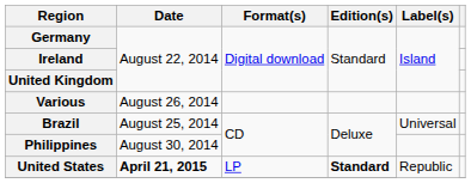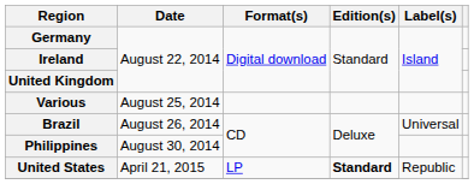 <table class="wikitable plainrowheaders">
 <tr>
 <th scope="col">Region</th>
 <th scope="col">Date</th>
 <th scope="col">Format(s)</th>
 <th scope="col">Edition(s)</th>
 <th scope="col">Label(s)</th>
 <th scope="col"></th>
 </tr>
 <tr>
 <th scope="row">Germany</th>
 <td rowspan="3">August 22, 2014</td>
 <td rowspan="3"><a href='#'>Digital download</a></td>
 <td rowspan="3">Standard</td>
 <td rowspan="3"><a href='#'>Island</a></td>
 <td align="center"></td>
 </tr>
 <tr>
 <th scope="row">Ireland</th>
 <td align="center"></td>
 </tr>
 <tr>
 <th scope="row">United Kingdom</th>
 <td align="center"></td>
 </tr>
 <tr>
 <th scope="row">Various</th>
-<td>August 26, 2014</td>
+<td>August 25, 2014</td>
 <td></td>
 <td></td>
 <td></td>
 <td align="center"></td>
 </tr>
 <tr>
 <th scope="row">Brazil</th>
-<td>August 25, 2014</td>
+<td>August 26, 2014</td>
 <td rowspan="2">CD</td>
 <td rowspan="2">Deluxe</td>
 <td>Universal</td>
 <td align="center"></td>
 </tr>
 <tr>
 <th scope="row">Philippines</th>
 <td>August 30, 2014</td>
 <td></td>
 <td align="center"></td>
 </tr>
 <tr>
 <th scope="row">United States</th>
-<td><strong>April 21, 2015</strong></td>
+<td>April 21, 2015</td>
 <td><a href='#'>LP</a></td>
 <td><strong>Standard</strong></td>
 <td rowspan="3">Republic</td>
 <td align="center"></td>
 </tr>
 <tr>
 </tr>
 </table>
